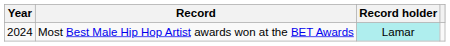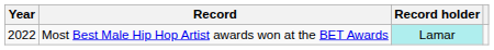 <table class="wikitable sortable plainrowheaders">
 <tr style="background:#ccc; text-align:center;">
 <th scope="col">Year</th>
 <th scope="col">Record</th>
 <th scope="col">Record holder</th>
 <th scope="col" class="unsortable"></th>
 </tr>
 <tr>
-<td style="text-align:center;">2024</td>
+<td style="text-align:center;">2022</td>
 <td>Most <a href='#'>Best Male Hip Hop Artist</a> awards won at the <a href='#'>BET Awards</a></td>
 <td style="background: paleturquoise; text-align:center;">Lamar</td>
 <td style="text-align:center;"></td>
 </tr>
 </table>
